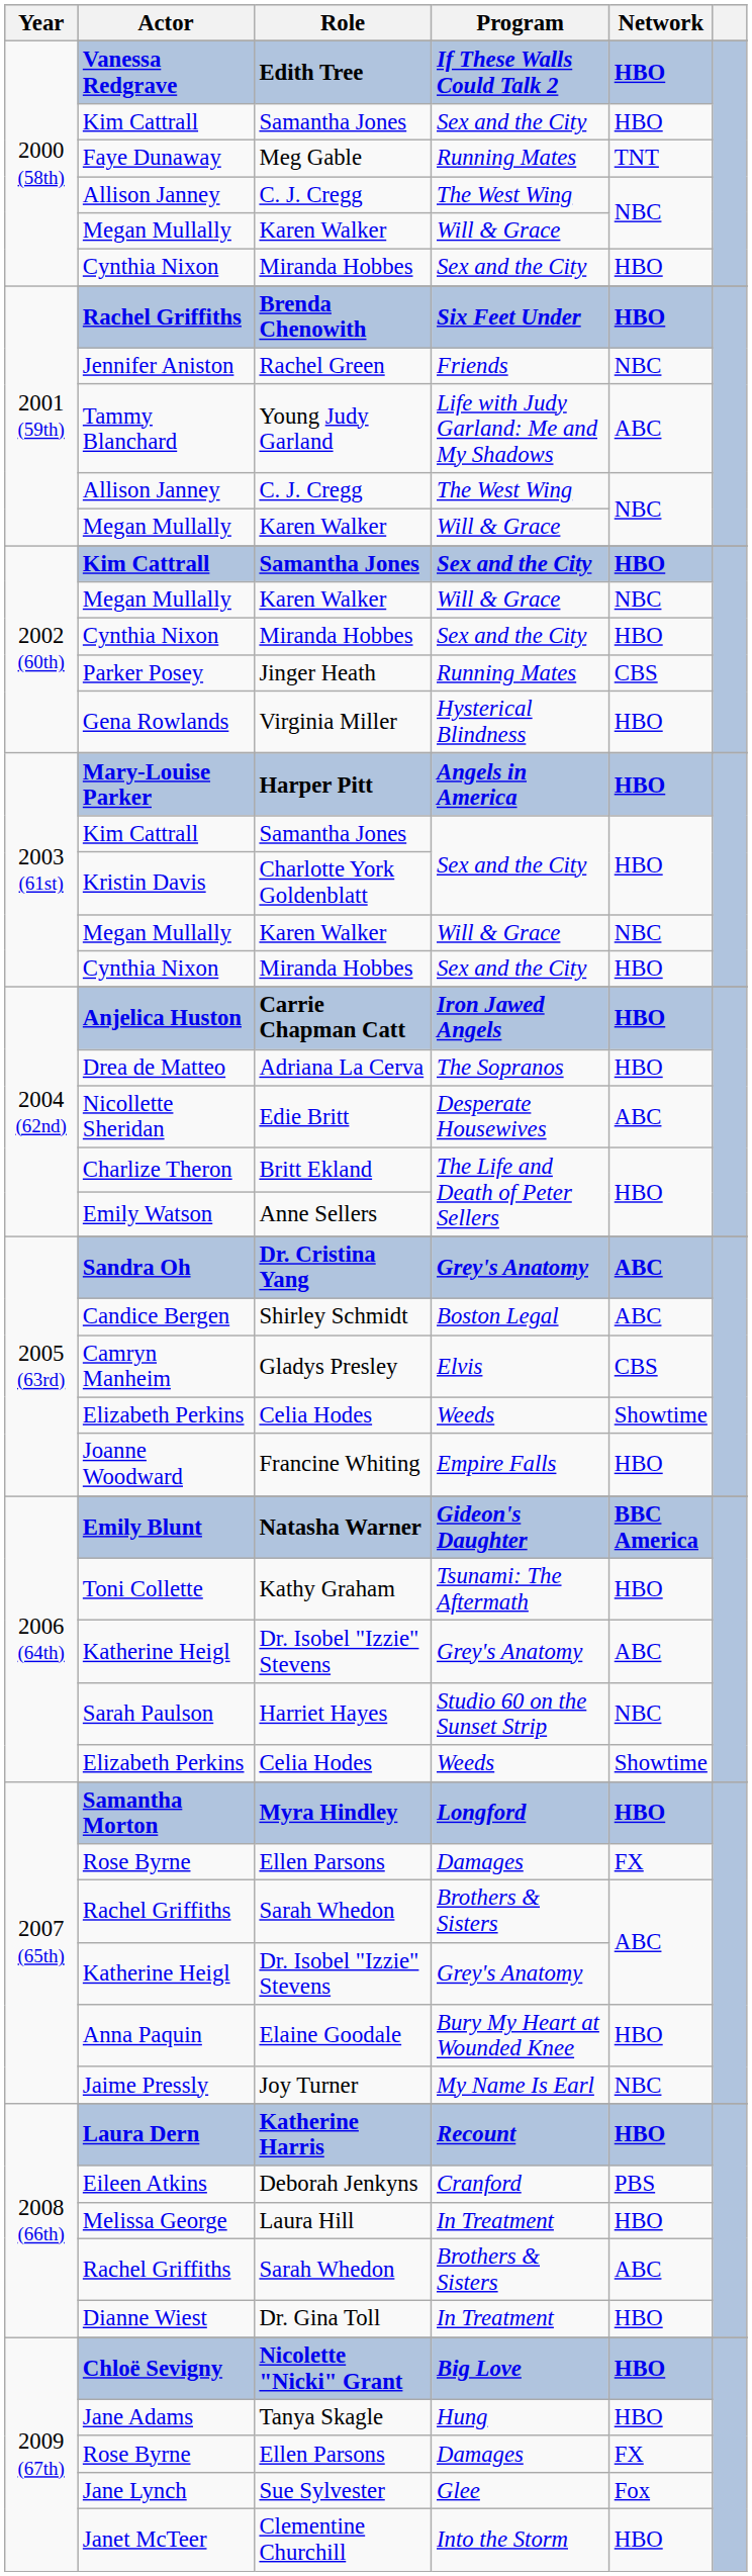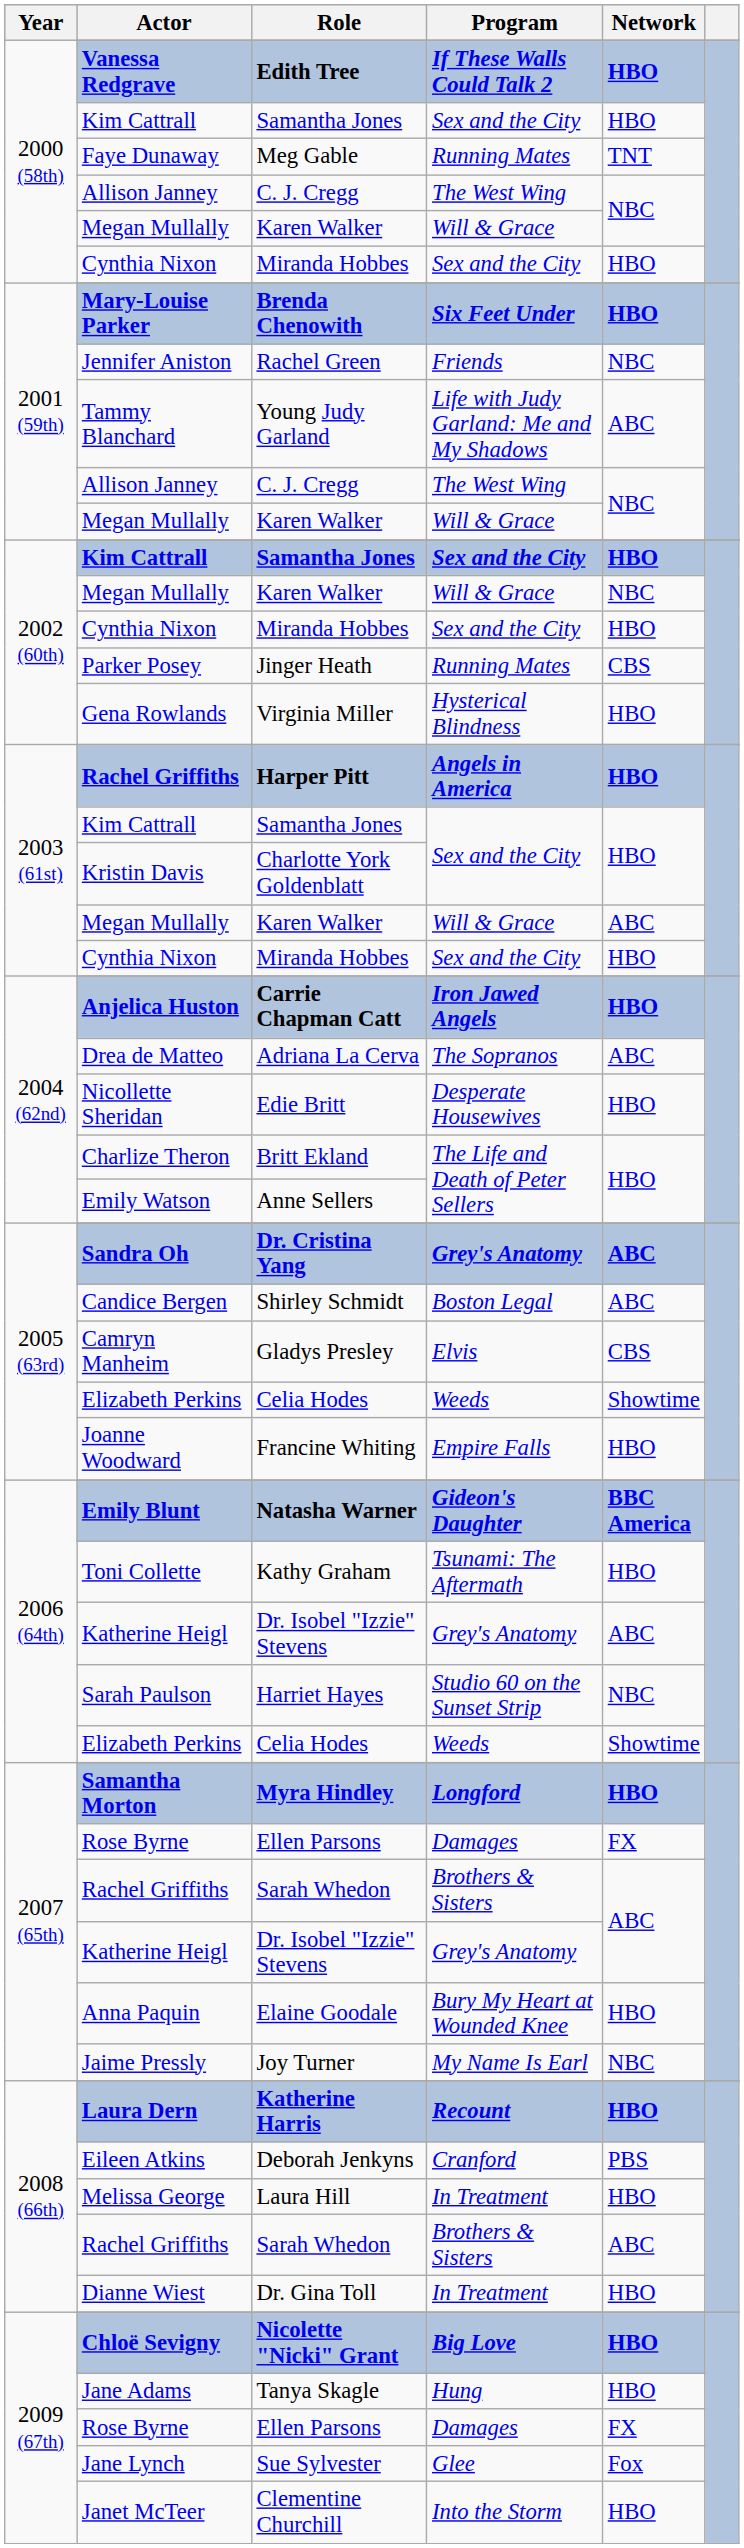 <table class="wikitable" style="width:83%; text-align:left">
 <tr style="background:#bebebe;">
 <th style="width:10%;">Year</th>
 <th style="width:25%;">Actor</th>
 <th style="width:25%;">Role</th>
 <th style="width:25%;">Program</th>
 <th style="width:10%;">Network</th>
 <th style="width:5%;"></th>
 </tr>
 <tr>
 <td rowspan="7" style="text-align:center;">2000 <br><small><a href='#'>(58th)</a></small></td>
 </tr>
 <tr style="background:#B0C4DE;">
 <td><strong><a href='#'>Vanessa Redgrave</a> </strong></td>
 <td><strong>Edith Tree</strong></td>
 <td><strong><em><a href='#'>If These Walls Could Talk 2</a></em></strong></td>
 <td><strong><a href='#'>HBO</a></strong></td>
 <td rowspan="6"></td>
 </tr>
 <tr>
 <td><a href='#'>Kim Cattrall</a></td>
 <td><a href='#'>Samantha Jones</a></td>
 <td><em><a href='#'>Sex and the City</a></em></td>
 <td><a href='#'>HBO</a></td>
 </tr>
 <tr>
 <td><a href='#'>Faye Dunaway</a></td>
 <td>Meg Gable</td>
 <td><em><a href='#'>Running Mates</a></em></td>
 <td><a href='#'>TNT</a></td>
 </tr>
 <tr>
 <td><a href='#'>Allison Janney</a></td>
 <td><a href='#'>C. J. Cregg</a></td>
 <td><em><a href='#'>The West Wing</a></em></td>
 <td rowspan="2"><a href='#'>NBC</a></td>
 </tr>
 <tr>
 <td><a href='#'>Megan Mullally</a></td>
 <td><a href='#'>Karen Walker</a></td>
 <td><em><a href='#'>Will & Grace</a></em></td>
 </tr>
 <tr>
 <td><a href='#'>Cynthia Nixon</a></td>
 <td><a href='#'>Miranda Hobbes</a></td>
 <td><em><a href='#'>Sex and the City</a></em></td>
 <td><a href='#'>HBO</a></td>
 </tr>
 <tr>
 <td rowspan="6" style="text-align:center;">2001 <br><small><a href='#'>(59th)</a></small></td>
 </tr>
 <tr style="background:#B0C4DE;">
-<td><strong><a href='#'>Rachel Griffiths</a> </strong></td>
+<td><strong><a href='#'>Mary-Louise Parker</a> </strong></td>
 <td><strong><a href='#'>Brenda Chenowith</a></strong></td>
 <td><strong><em><a href='#'>Six Feet Under</a></em></strong></td>
 <td><strong><a href='#'>HBO</a></strong></td>
 <td rowspan="5"></td>
 </tr>
 <tr>
 <td><a href='#'>Jennifer Aniston</a></td>
 <td><a href='#'>Rachel Green</a></td>
 <td><em><a href='#'>Friends</a></em></td>
 <td><a href='#'>NBC</a></td>
 </tr>
 <tr>
 <td><a href='#'>Tammy Blanchard</a></td>
 <td>Young <a href='#'>Judy Garland</a></td>
 <td><em><a href='#'>Life with Judy Garland: Me and My Shadows</a></em></td>
 <td><a href='#'>ABC</a></td>
 </tr>
 <tr>
 <td><a href='#'>Allison Janney</a></td>
 <td><a href='#'>C. J. Cregg</a></td>
 <td><em><a href='#'>The West Wing</a></em></td>
 <td rowspan="2"><a href='#'>NBC</a></td>
 </tr>
 <tr>
 <td><a href='#'>Megan Mullally</a></td>
 <td><a href='#'>Karen Walker</a></td>
 <td><em><a href='#'>Will & Grace</a></em></td>
 </tr>
 <tr>
 <td rowspan="6" style="text-align:center;">2002 <br><small><a href='#'>(60th)</a></small></td>
 </tr>
 <tr style="background:#B0C4DE;">
 <td><strong><a href='#'>Kim Cattrall</a> </strong></td>
 <td><strong><a href='#'>Samantha Jones</a></strong></td>
 <td><strong><em><a href='#'>Sex and the City</a></em></strong></td>
 <td><strong><a href='#'>HBO</a></strong></td>
 <td rowspan="5"></td>
 </tr>
 <tr>
 <td><a href='#'>Megan Mullally</a></td>
 <td><a href='#'>Karen Walker</a></td>
 <td><em><a href='#'>Will & Grace</a></em></td>
 <td><a href='#'>NBC</a></td>
 </tr>
 <tr>
 <td><a href='#'>Cynthia Nixon</a></td>
 <td><a href='#'>Miranda Hobbes</a></td>
 <td><em><a href='#'>Sex and the City</a></em></td>
 <td><a href='#'>HBO</a></td>
 </tr>
 <tr>
 <td><a href='#'>Parker Posey</a></td>
 <td>Jinger Heath</td>
 <td><em><a href='#'>Running Mates</a></em></td>
 <td><a href='#'>CBS</a></td>
 </tr>
 <tr>
 <td><a href='#'>Gena Rowlands</a></td>
 <td>Virginia Miller</td>
 <td><em><a href='#'>Hysterical Blindness</a></em></td>
 <td><a href='#'>HBO</a></td>
 </tr>
 <tr>
 <td rowspan="6" style="text-align:center;">2003 <br><small><a href='#'>(61st)</a></small></td>
 </tr>
 <tr style="background:#B0C4DE;">
-<td><strong><a href='#'>Mary-Louise Parker</a> </strong></td>
+<td><strong><a href='#'>Rachel Griffiths</a> </strong></td>
 <td><strong>Harper Pitt</strong></td>
 <td><strong><em><a href='#'>Angels in America</a></em></strong></td>
 <td><strong><a href='#'>HBO</a></strong></td>
 <td rowspan="5"></td>
 </tr>
 <tr>
 <td><a href='#'>Kim Cattrall</a></td>
 <td><a href='#'>Samantha Jones</a></td>
 <td rowspan="2"><em><a href='#'>Sex and the City</a></em></td>
 <td rowspan="2"><a href='#'>HBO</a></td>
 </tr>
 <tr>
 <td><a href='#'>Kristin Davis</a></td>
 <td><a href='#'>Charlotte York Goldenblatt</a></td>
 </tr>
 <tr>
 <td><a href='#'>Megan Mullally</a></td>
 <td><a href='#'>Karen Walker</a></td>
 <td><em><a href='#'>Will & Grace</a></em></td>
-<td><a href='#'>NBC</a></td>
+<td><a href='#'>ABC</a></td>
 </tr>
 <tr>
 <td><a href='#'>Cynthia Nixon</a></td>
 <td><a href='#'>Miranda Hobbes</a></td>
 <td><em><a href='#'>Sex and the City</a></em></td>
 <td><a href='#'>HBO</a></td>
 </tr>
 <tr>
 <td rowspan="6" style="text-align:center;">2004 <br><small><a href='#'>(62nd)</a></small></td>
 </tr>
 <tr style="background:#B0C4DE;">
 <td><strong><a href='#'>Anjelica Huston</a> </strong></td>
 <td><strong>Carrie Chapman Catt</strong></td>
 <td><strong><em><a href='#'>Iron Jawed Angels</a></em></strong></td>
 <td><strong><a href='#'>HBO</a></strong></td>
 <td rowspan="5"></td>
 </tr>
 <tr>
 <td><a href='#'>Drea de Matteo</a></td>
 <td><a href='#'>Adriana La Cerva</a></td>
 <td><em><a href='#'>The Sopranos</a></em></td>
-<td><a href='#'>HBO</a></td>
+<td><a href='#'>ABC</a></td>
 </tr>
 <tr>
 <td><a href='#'>Nicollette Sheridan</a></td>
 <td><a href='#'>Edie Britt</a></td>
 <td><em><a href='#'>Desperate Housewives</a></em></td>
-<td><a href='#'>ABC</a></td>
+<td><a href='#'>HBO</a></td>
 </tr>
 <tr>
 <td><a href='#'>Charlize Theron</a></td>
 <td><a href='#'>Britt Ekland</a></td>
 <td rowspan="2"><em><a href='#'>The Life and Death of Peter Sellers</a></em></td>
 <td rowspan="2"><a href='#'>HBO</a></td>
 </tr>
 <tr>
 <td><a href='#'>Emily Watson</a></td>
 <td>Anne Sellers</td>
 </tr>
 <tr>
 <td rowspan="6" style="text-align:center;">2005 <br><small><a href='#'>(63rd)</a></small></td>
 </tr>
 <tr style="background:#B0C4DE;">
 <td><strong><a href='#'>Sandra Oh</a> </strong></td>
 <td><strong><a href='#'>Dr. Cristina Yang</a></strong></td>
 <td><strong><em><a href='#'>Grey's Anatomy</a></em></strong></td>
 <td><strong><a href='#'>ABC</a></strong></td>
 <td rowspan="5"></td>
 </tr>
 <tr>
 <td><a href='#'>Candice Bergen</a></td>
 <td>Shirley Schmidt</td>
 <td><em><a href='#'>Boston Legal</a></em></td>
 <td><a href='#'>ABC</a></td>
 </tr>
 <tr>
 <td><a href='#'>Camryn Manheim</a></td>
 <td>Gladys Presley</td>
 <td><em><a href='#'>Elvis</a></em></td>
 <td><a href='#'>CBS</a></td>
 </tr>
 <tr>
 <td><a href='#'>Elizabeth Perkins</a></td>
 <td><a href='#'>Celia Hodes</a></td>
 <td><em><a href='#'>Weeds</a></em></td>
 <td><a href='#'>Showtime</a></td>
 </tr>
 <tr>
 <td><a href='#'>Joanne Woodward</a></td>
 <td>Francine Whiting</td>
 <td><em><a href='#'>Empire Falls</a></em></td>
 <td><a href='#'>HBO</a></td>
 </tr>
 <tr>
 <td rowspan="6" style="text-align:center;">2006 <br><small><a href='#'>(64th)</a></small></td>
 </tr>
 <tr style="background:#B0C4DE;">
 <td><strong><a href='#'>Emily Blunt</a> </strong></td>
 <td><strong>Natasha Warner</strong></td>
 <td><strong><em><a href='#'>Gideon's Daughter</a></em></strong></td>
 <td><strong><a href='#'>BBC America</a></strong></td>
 <td rowspan="5"></td>
 </tr>
 <tr>
 <td><a href='#'>Toni Collette</a></td>
 <td>Kathy Graham</td>
 <td><em><a href='#'>Tsunami: The Aftermath</a></em></td>
 <td><a href='#'>HBO</a></td>
 </tr>
 <tr>
 <td><a href='#'>Katherine Heigl</a></td>
 <td><a href='#'>Dr. Isobel "Izzie" Stevens</a></td>
 <td><em><a href='#'>Grey's Anatomy</a></em></td>
 <td><a href='#'>ABC</a></td>
 </tr>
 <tr>
 <td><a href='#'>Sarah Paulson</a></td>
 <td><a href='#'>Harriet Hayes</a></td>
 <td><em><a href='#'>Studio 60 on the Sunset Strip</a></em></td>
 <td><a href='#'>NBC</a></td>
 </tr>
 <tr>
 <td><a href='#'>Elizabeth Perkins</a></td>
 <td><a href='#'>Celia Hodes</a></td>
 <td><em><a href='#'>Weeds</a></em></td>
 <td><a href='#'>Showtime</a></td>
 </tr>
 <tr>
 <td rowspan="7" style="text-align:center;">2007 <br><small><a href='#'>(65th)</a></small></td>
 </tr>
 <tr style="background:#B0C4DE;">
 <td><strong><a href='#'>Samantha Morton</a> </strong></td>
 <td><strong><a href='#'>Myra Hindley</a></strong></td>
 <td><strong><em><a href='#'>Longford</a></em></strong></td>
 <td><strong><a href='#'>HBO</a></strong></td>
 <td rowspan="6"></td>
 </tr>
 <tr>
 <td><a href='#'>Rose Byrne</a></td>
 <td><a href='#'>Ellen Parsons</a></td>
 <td><em><a href='#'>Damages</a></em></td>
 <td><a href='#'>FX</a></td>
 </tr>
 <tr>
 <td><a href='#'>Rachel Griffiths</a></td>
 <td><a href='#'>Sarah Whedon</a></td>
 <td><em><a href='#'>Brothers & Sisters</a></em></td>
 <td rowspan="2"><a href='#'>ABC</a></td>
 </tr>
 <tr>
 <td><a href='#'>Katherine Heigl</a></td>
 <td><a href='#'>Dr. Isobel "Izzie" Stevens</a></td>
 <td><em><a href='#'>Grey's Anatomy</a></em></td>
 </tr>
 <tr>
 <td><a href='#'>Anna Paquin</a></td>
 <td><a href='#'>Elaine Goodale</a></td>
 <td><em><a href='#'>Bury My Heart at Wounded Knee</a></em></td>
 <td><a href='#'>HBO</a></td>
 </tr>
 <tr>
 <td><a href='#'>Jaime Pressly</a></td>
 <td>Joy Turner</td>
 <td><em><a href='#'>My Name Is Earl</a></em></td>
 <td><a href='#'>NBC</a></td>
 </tr>
 <tr>
 <td rowspan="6" style="text-align:center;">2008 <br><small><a href='#'>(66th)</a></small></td>
 </tr>
 <tr style="background:#B0C4DE;">
 <td><strong><a href='#'>Laura Dern</a> </strong></td>
 <td><strong><a href='#'>Katherine Harris</a></strong></td>
 <td><strong><em><a href='#'>Recount</a></em></strong></td>
 <td><strong><a href='#'>HBO</a></strong></td>
 <td rowspan="5"></td>
 </tr>
 <tr>
 <td><a href='#'>Eileen Atkins</a></td>
 <td>Deborah Jenkyns</td>
 <td><em><a href='#'>Cranford</a></em></td>
 <td><a href='#'>PBS</a></td>
 </tr>
 <tr>
 <td><a href='#'>Melissa George</a></td>
 <td>Laura Hill</td>
 <td><em><a href='#'>In Treatment</a></em></td>
 <td><a href='#'>HBO</a></td>
 </tr>
 <tr>
 <td><a href='#'>Rachel Griffiths</a></td>
 <td><a href='#'>Sarah Whedon</a></td>
 <td><em><a href='#'>Brothers & Sisters</a></em></td>
 <td><a href='#'>ABC</a></td>
 </tr>
 <tr>
 <td><a href='#'>Dianne Wiest</a></td>
 <td>Dr. Gina Toll</td>
 <td><em><a href='#'>In Treatment</a></em></td>
 <td><a href='#'>HBO</a></td>
 </tr>
 <tr>
 <td rowspan="6" style="text-align:center;">2009 <br><small><a href='#'>(67th)</a></small></td>
 </tr>
 <tr style="background:#B0C4DE;">
 <td><strong><a href='#'>Chloë Sevigny</a> </strong></td>
 <td><strong><a href='#'>Nicolette "Nicki" Grant</a></strong></td>
 <td><strong><em><a href='#'>Big Love</a></em></strong></td>
 <td><strong><a href='#'>HBO</a></strong></td>
 <td rowspan="5"></td>
 </tr>
 <tr>
 <td><a href='#'>Jane Adams</a></td>
 <td>Tanya Skagle</td>
 <td><em><a href='#'>Hung</a></em></td>
 <td><a href='#'>HBO</a></td>
 </tr>
 <tr>
 <td><a href='#'>Rose Byrne</a></td>
 <td><a href='#'>Ellen Parsons</a></td>
 <td><em><a href='#'>Damages</a></em></td>
 <td><a href='#'>FX</a></td>
 </tr>
 <tr>
 <td><a href='#'>Jane Lynch</a></td>
 <td><a href='#'>Sue Sylvester</a></td>
 <td><em><a href='#'>Glee</a></em></td>
 <td><a href='#'>Fox</a></td>
 </tr>
 <tr>
 <td><a href='#'>Janet McTeer</a></td>
 <td><a href='#'>Clementine Churchill</a></td>
 <td><em><a href='#'>Into the Storm</a></em></td>
 <td><a href='#'>HBO</a></td>
 </tr>
 </table>
